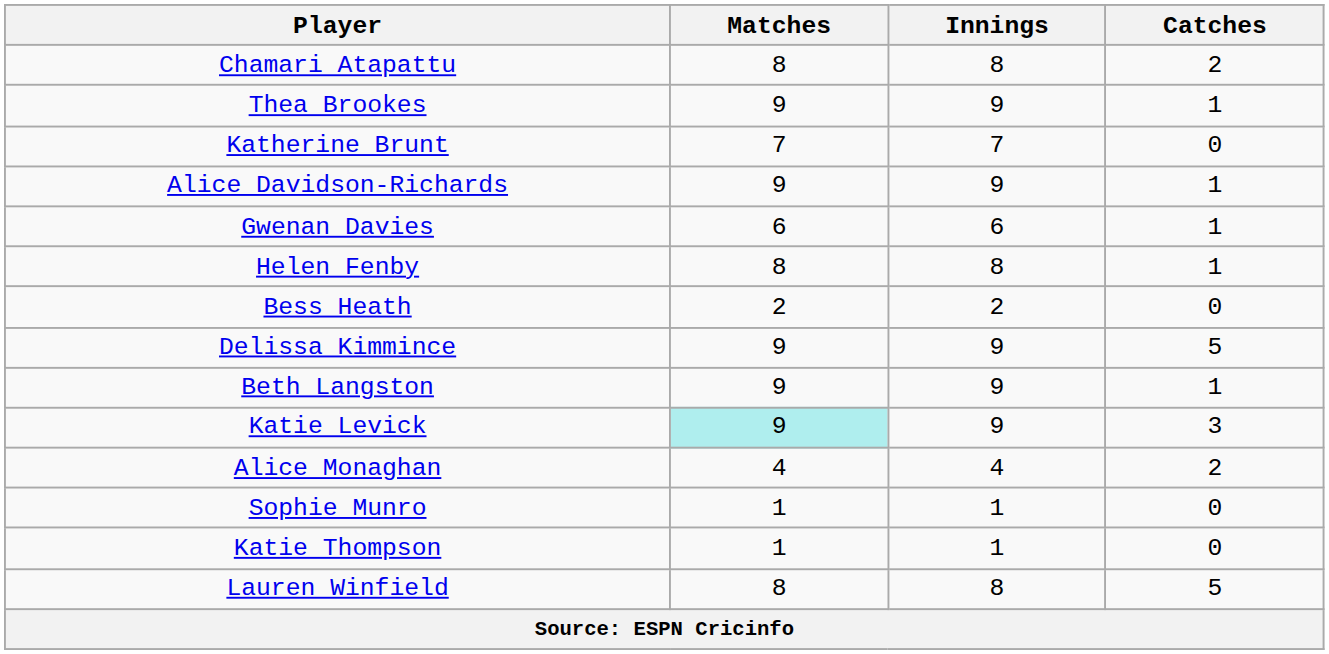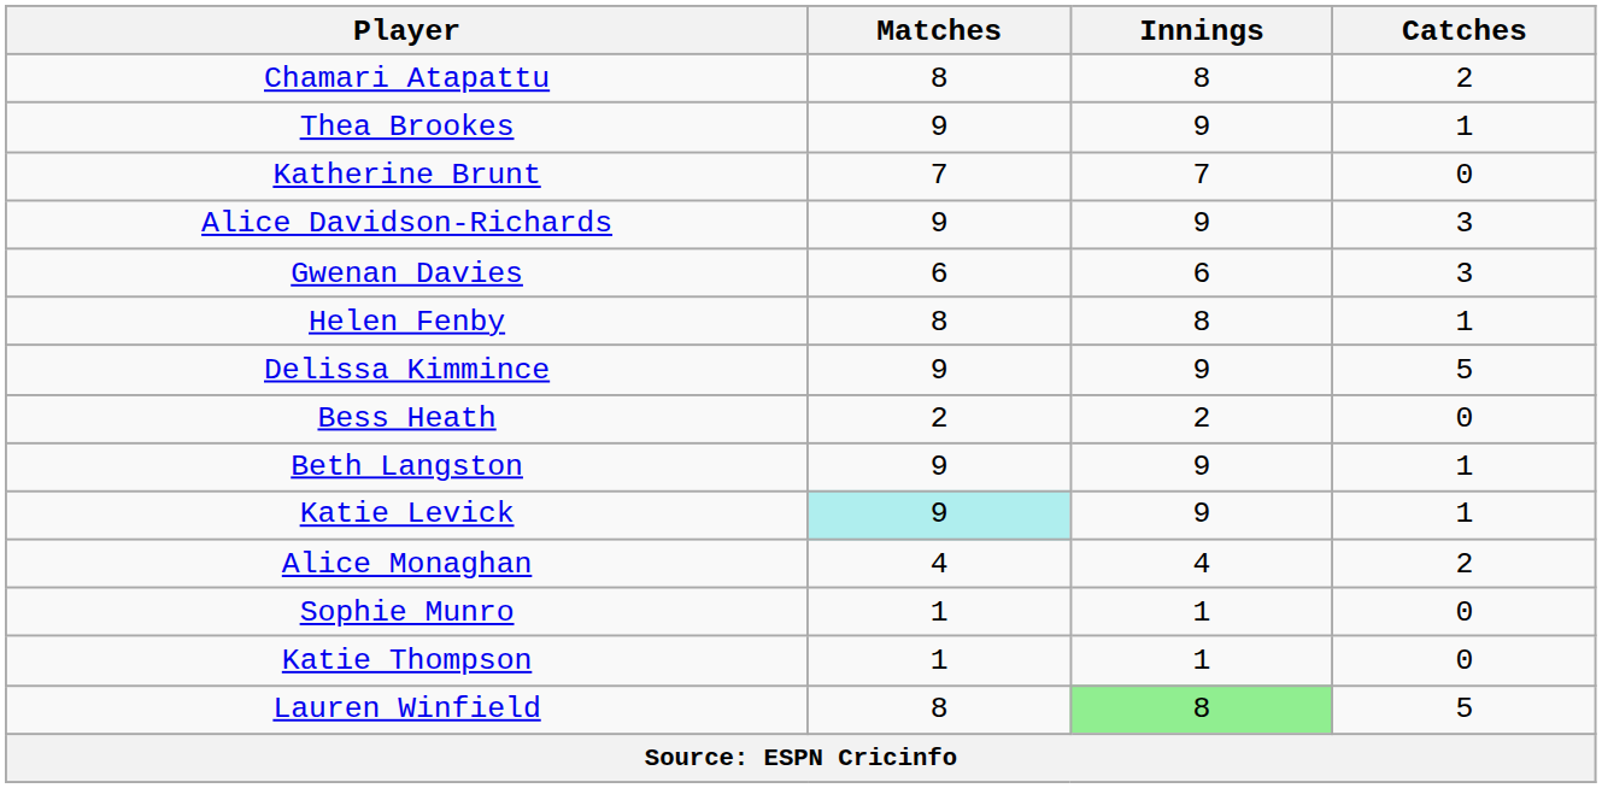 <table class="wikitable" style="text-align:center; width:55%;">
 <tr>
 <th>Player</th>
 <th>Matches</th>
 <th>Innings</th>
 <th>Catches</th>
 </tr>
 <tr>
 <td><a href='#'>Chamari Atapattu</a></td>
 <td>8</td>
 <td>8</td>
 <td>2</td>
 </tr>
 <tr>
 <td><a href='#'>Thea Brookes</a></td>
 <td>9</td>
 <td>9</td>
 <td>1</td>
 </tr>
 <tr>
 <td><a href='#'>Katherine Brunt</a></td>
 <td>7</td>
 <td>7</td>
 <td>0</td>
 </tr>
 <tr>
 <td><a href='#'>Alice Davidson-Richards</a></td>
 <td>9</td>
 <td>9</td>
-<td>1</td>
+<td>3</td>
 </tr>
 <tr>
 <td><a href='#'>Gwenan Davies</a></td>
 <td>6</td>
 <td>6</td>
-<td>1</td>
+<td>3</td>
 </tr>
 <tr>
 <td><a href='#'>Helen Fenby</a></td>
 <td>8</td>
 <td>8</td>
 <td>1</td>
 </tr>
 <tr>
+<td><a href='#'>Delissa Kimmince</a></td>
+<td>9</td>
+<td>9</td>
+<td>5</td>
+</tr>
+<tr>
 <td><a href='#'>Bess Heath</a></td>
 <td>2</td>
 <td>2</td>
 <td>0</td>
-</tr>
-<tr>
-<td><a href='#'>Delissa Kimmince</a></td>
-<td>9</td>
-<td>9</td>
-<td>5</td>
 </tr>
 <tr>
 <td><a href='#'>Beth Langston</a></td>
 <td>9</td>
 <td>9</td>
 <td>1</td>
 </tr>
 <tr>
 <td><a href='#'>Katie Levick</a></td>
 <td style="background: paleturquoise;">9</td>
 <td>9</td>
-<td>3</td>
+<td>1</td>
 </tr>
 <tr>
 <td><a href='#'>Alice Monaghan</a></td>
 <td>4</td>
 <td>4</td>
 <td>2</td>
 </tr>
 <tr>
 <td><a href='#'>Sophie Munro</a></td>
 <td>1</td>
 <td>1</td>
 <td>0</td>
 </tr>
 <tr>
 <td><a href='#'>Katie Thompson</a></td>
 <td>1</td>
 <td>1</td>
 <td>0</td>
 </tr>
 <tr>
 <td><a href='#'>Lauren Winfield</a></td>
 <td>8</td>
-<td>8</td>
+<td style="background: lightgreen;">8</td>
 <td>5</td>
 </tr>
 <tr>
 <th colspan="4"><small>Source: ESPN Cricinfo </small></th>
 </tr>
 </table>
